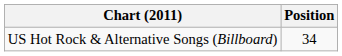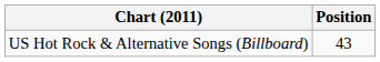 <table class="wikitable">
 <tr>
 <th>Chart (2011)</th>
 <th>Position</th>
 </tr>
 <tr>
 <td>US Hot Rock & Alternative Songs (<em>Billboard</em>)</td>
-<td align="center">34</td>
+<td align="center">43</td>
 </tr>
 </table>
